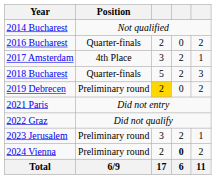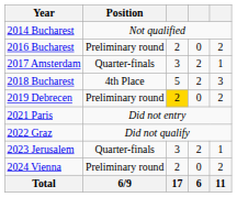 <table class="wikitable" style="text-align: center;">
 <tr>
 <th>Year</th>
 <th>Position</th>
 <th width=25px></th>
 <th width=25px></th>
 <th width=25px></th>
 </tr>
 <tr>
 <td style="text-align: left;"> <a href='#'>2014 Bucharest</a></td>
 <td colspan=4><em>Not qualified</em></td>
 </tr>
 <tr>
 <td style="text-align: left;"> <a href='#'>2016 Bucharest</a></td>
-<td>Quarter-finals</td>
+<td>Preliminary round</td>
 <td>2</td>
 <td>0</td>
 <td>2</td>
 </tr>
 <tr>
 <td style="text-align: left;"> <a href='#'>2017 Amsterdam</a></td>
-<td>4th Place</td>
+<td>Quarter-finals</td>
 <td>3</td>
 <td>2</td>
 <td>1</td>
 </tr>
 <tr>
 <td style="text-align: left;"> <a href='#'>2018 Bucharest</a></td>
-<td>Quarter-finals</td>
+<td>4th Place</td>
 <td>5</td>
 <td>2</td>
 <td>3</td>
 </tr>
 <tr>
 <td style="text-align: left;"> <a href='#'>2019 Debrecen</a></td>
 <td>Preliminary round</td>
 <td style="background: gold;">2</td>
 <td>0</td>
 <td>2</td>
 </tr>
 <tr>
 <td style="text-align: left;"> <a href='#'>2021 Paris</a></td>
 <td colspan=4><em>Did not entry</em></td>
 </tr>
 <tr>
 <td style="text-align: left;"> <a href='#'>2022 Graz</a></td>
 <td colspan=4><em>Did not qualify</em></td>
 </tr>
 <tr>
 <td style="text-align: left;"> <a href='#'>2023 Jerusalem</a></td>
-<td>Preliminary round</td>
+<td>Quarter-finals</td>
 <td>3</td>
 <td>2</td>
 <td>1</td>
 </tr>
 <tr>
 <td style="text-align: left;"> <a href='#'>2024 Vienna</a></td>
 <td>Preliminary round</td>
 <td>2</td>
-<td><strong>0</strong></td>
+<td>0</td>
 <td>2</td>
 </tr>
 <tr>
 <th>Total</th>
 <th>6/9</th>
 <th>17</th>
 <th>6</th>
 <th>11</th>
 </tr>
 </table>
